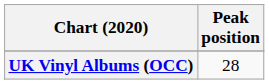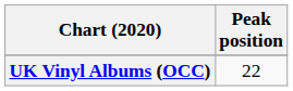 <table class="wikitable plainrowheaders">
 <tr>
 <th scope="col">Chart (2020)</th>
 <th scope="col">Peak<br>position</th>
 </tr>
 <tr>
 </tr>
 <tr>
 <th scope=row style="text-align:left;"><a href='#'>UK Vinyl Albums</a> (<a href='#'>OCC</a>)</th>
-<td align="center">28</td>
+<td align="center">22</td>
 </tr>
 </table>
